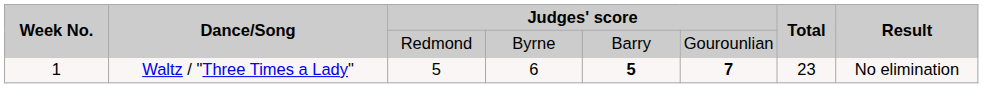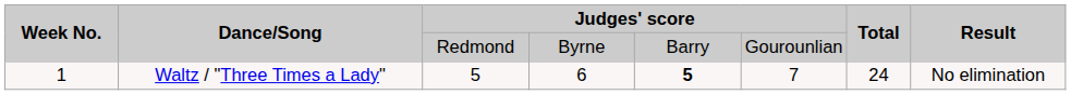 <table class="wikitable collapsible">
 <tr>
 <th rowspan="2" style="background:#ccc; text-align:Center;"><strong>Week No.</strong></th>
 <th rowspan="2" style="background:#ccc; text-align:Center;"><strong>Dance/Song</strong></th>
 <th colspan="4" style="background:#ccc; text-align:Center;"><strong>Judges' score</strong></th>
 <th rowspan="2" style="background:#ccc; text-align:Center;"><strong>Total</strong></th>
 <th rowspan="2" style="background:#ccc; text-align:Center;"><strong>Result</strong></th>
 </tr>
 <tr style="text-align:center; background:#ccc;">
 <td style="width:10%; ">Redmond</td>
 <td style="width:10%; ">Byrne</td>
 <td style="width:10%; ">Barry</td>
 <td style="width:10%; ">Gourounlian</td>
 </tr>
 <tr style="text-align:center; background:#faf6f6;">
 <td>1</td>
 <td><a href='#'>Waltz</a> / "<a href='#'>Three Times a Lady</a>"</td>
 <td>5</td>
 <td>6</td>
 <td><strong>5</strong></td>
-<td><strong>7</strong></td>
-<td>23</td>
+<td>7</td>
+<td>24</td>
 <td>No elimination</td>
 </tr>
 </table>
